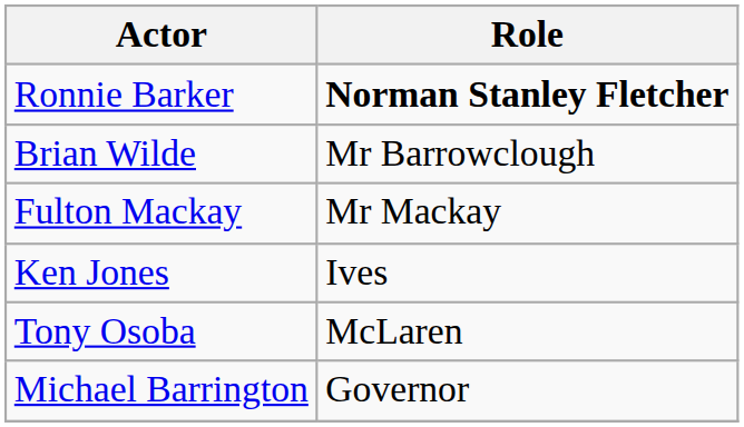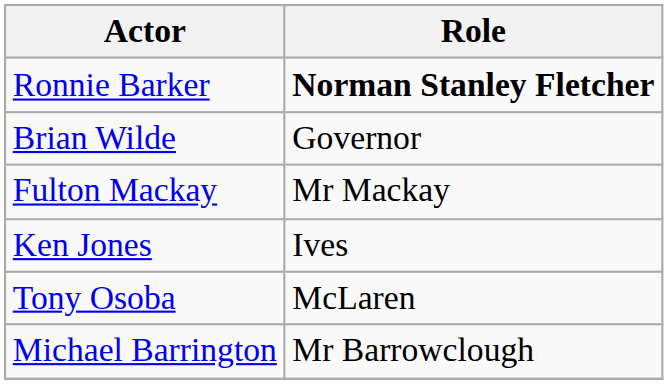 <table class="wikitable">
 <tr>
 <th>Actor</th>
 <th>Role</th>
 </tr>
 <tr>
 <td><a href='#'>Ronnie Barker</a></td>
 <td><strong>Norman Stanley Fletcher</strong></td>
 </tr>
 <tr>
 <td><a href='#'>Brian Wilde</a></td>
-<td>Mr Barrowclough</td>
+<td>Governor</td>
 </tr>
 <tr>
 <td><a href='#'>Fulton Mackay</a></td>
 <td>Mr Mackay</td>
 </tr>
 <tr>
 <td><a href='#'>Ken Jones</a></td>
 <td>Ives</td>
 </tr>
 <tr>
 <td><a href='#'>Tony Osoba</a></td>
 <td>McLaren</td>
 </tr>
 <tr>
 <td><a href='#'>Michael Barrington</a></td>
-<td>Governor</td>
+<td>Mr Barrowclough</td>
 </tr>
 <tr>
 </tr>
 </table>
